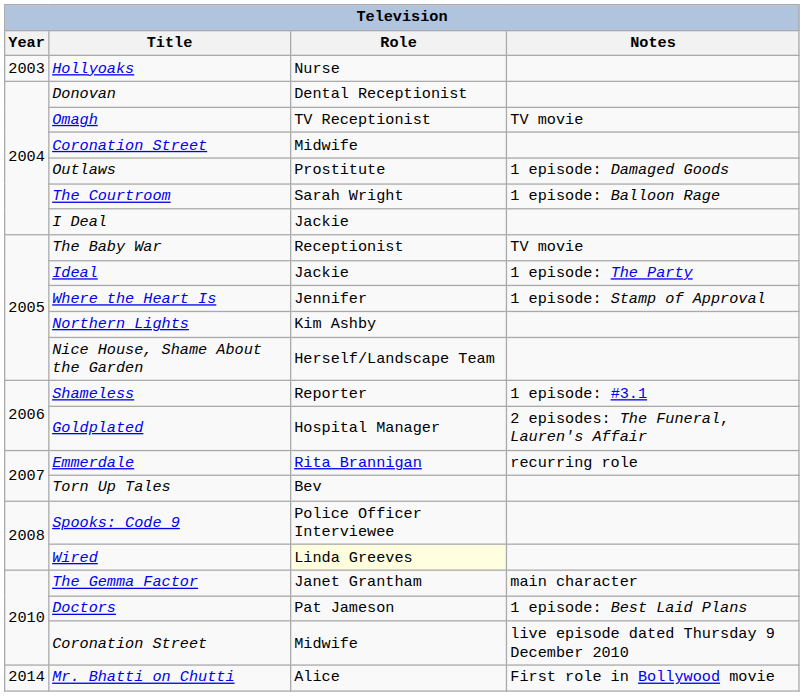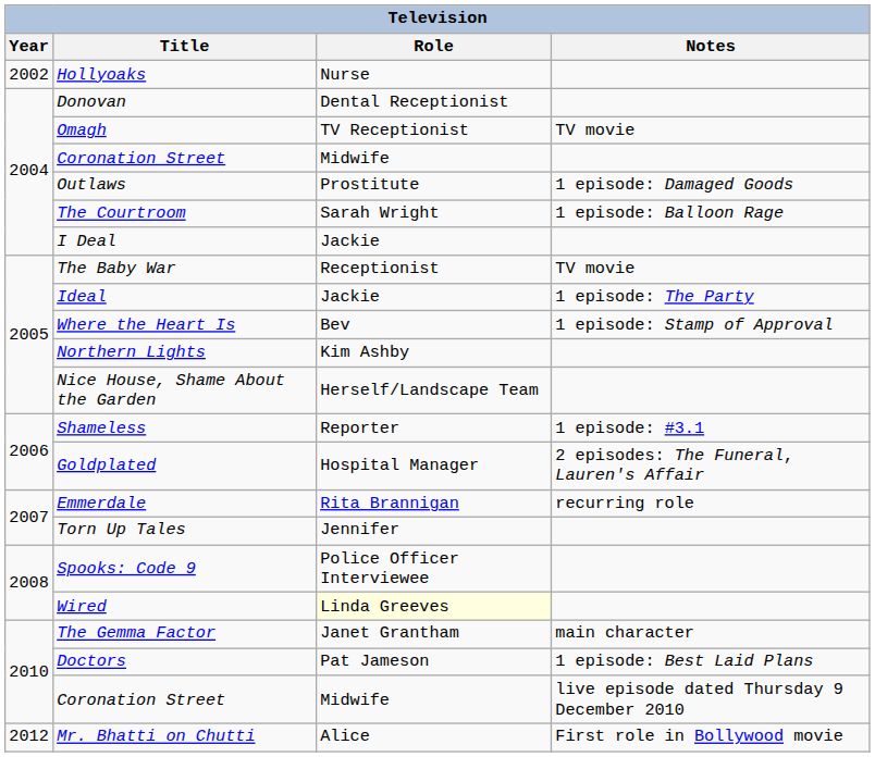 <table class="wikitable" style="font-size: 90%;">
 <tr>
 <th colspan="4" style="background: LightSteelBlue;">Television</th>
 </tr>
 <tr>
 <th>Year</th>
 <th>Title</th>
 <th>Role</th>
 <th>Notes</th>
 </tr>
 <tr>
-<td>2003</td>
+<td>2002</td>
 <td><em><a href='#'>Hollyoaks</a></em></td>
 <td>Nurse</td>
 <td></td>
 </tr>
 <tr>
 <td rowspan="6">2004</td>
 <td><em>Donovan</em></td>
 <td>Dental Receptionist</td>
 <td></td>
 </tr>
 <tr>
 <td><em><a href='#'>Omagh</a></em></td>
 <td>TV Receptionist</td>
 <td>TV movie</td>
 </tr>
 <tr>
 <td><em><a href='#'>Coronation Street</a></em></td>
 <td>Midwife</td>
 <td></td>
 </tr>
 <tr>
 <td><em>Outlaws</em></td>
 <td>Prostitute</td>
 <td>1 episode: <em>Damaged Goods</em></td>
 </tr>
 <tr>
 <td><em><a href='#'>The Courtroom</a></em></td>
 <td>Sarah Wright</td>
 <td>1 episode: <em>Balloon Rage</em></td>
 </tr>
 <tr>
 <td><em>I Deal</em></td>
 <td>Jackie</td>
 <td></td>
 </tr>
 <tr>
 <td rowspan="5">2005</td>
 <td><em>The Baby War</em></td>
 <td>Receptionist</td>
 <td>TV movie</td>
 </tr>
 <tr>
 <td><em><a href='#'>Ideal</a></em></td>
 <td>Jackie</td>
 <td>1 episode: <em><a href='#'>The Party</a></em></td>
 </tr>
 <tr>
 <td><em><a href='#'>Where the Heart Is</a></em></td>
-<td>Jennifer</td>
+<td>Bev</td>
 <td>1 episode: <em>Stamp of Approval</em></td>
 </tr>
 <tr>
 <td><em><a href='#'>Northern Lights</a></em></td>
 <td>Kim Ashby</td>
 <td></td>
 </tr>
 <tr>
 <td><em>Nice House, Shame About the Garden</em></td>
 <td>Herself/Landscape Team</td>
 <td></td>
 </tr>
 <tr>
 <td rowspan="2">2006</td>
 <td><em><a href='#'>Shameless</a></em></td>
 <td>Reporter</td>
 <td>1 episode: <a href='#'>#3.1</a></td>
 </tr>
 <tr>
 <td><em><a href='#'>Goldplated</a></em></td>
 <td>Hospital Manager</td>
 <td>2 episodes: <em>The Funeral</em>, <em>Lauren's Affair</em></td>
 </tr>
 <tr>
 <td rowspan="2">2007</td>
 <td><em><a href='#'>Emmerdale</a></em></td>
 <td><a href='#'>Rita Brannigan</a></td>
 <td>recurring role</td>
 </tr>
 <tr>
 <td><em>Torn Up Tales</em></td>
-<td>Bev</td>
+<td>Jennifer</td>
 <td></td>
 </tr>
 <tr>
 <td rowspan="2">2008</td>
 <td><em><a href='#'>Spooks: Code 9</a></em></td>
 <td>Police Officer Interviewee</td>
 <td></td>
 </tr>
 <tr>
 <td><em><a href='#'>Wired</a></em></td>
 <td style="background: lightyellow;">Linda Greeves</td>
 <td></td>
 </tr>
 <tr>
 <td rowspan="3">2010</td>
 <td><em><a href='#'>The Gemma Factor</a></em></td>
 <td>Janet Grantham</td>
 <td>main character</td>
 </tr>
 <tr>
 <td><em><a href='#'>Doctors</a></em></td>
 <td>Pat Jameson</td>
 <td>1 episode: <em>Best Laid Plans</em></td>
 </tr>
 <tr>
 <td><em>Coronation Street</em></td>
 <td>Midwife</td>
 <td>live episode dated Thursday 9 December 2010</td>
 </tr>
 <tr>
-<td rowspan="1">2014</td>
+<td rowspan="1">2012</td>
 <td><em><a href='#'>Mr. Bhatti on Chutti</a></em></td>
 <td>Alice</td>
 <td>First role in <a href='#'>Bollywood</a> movie</td>
 </tr>
 </table>
